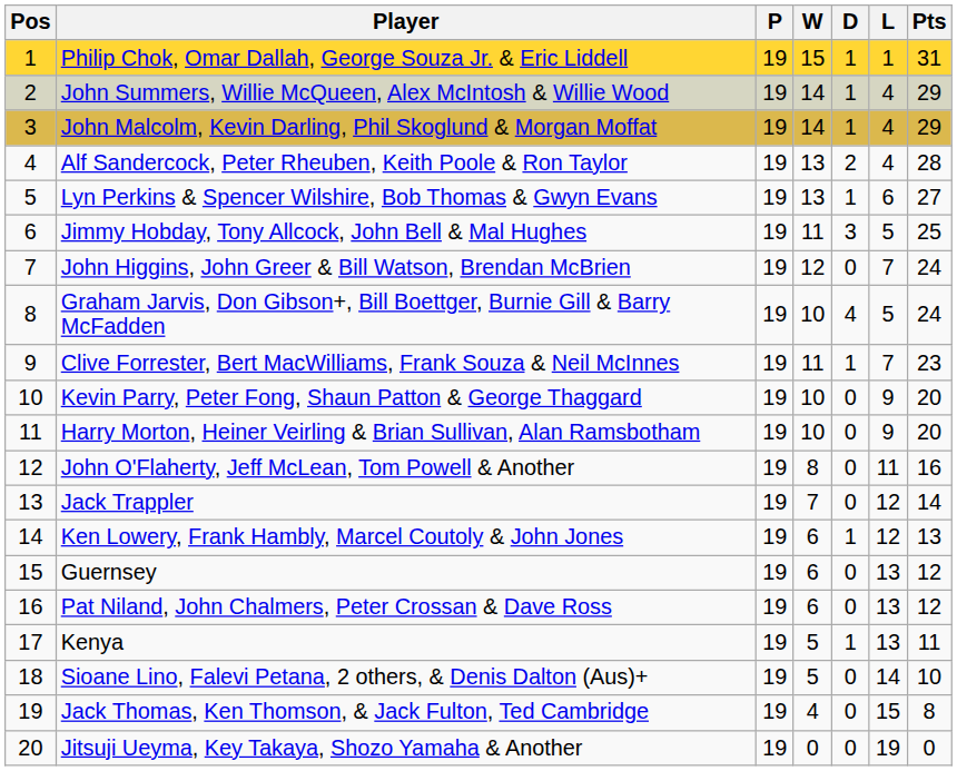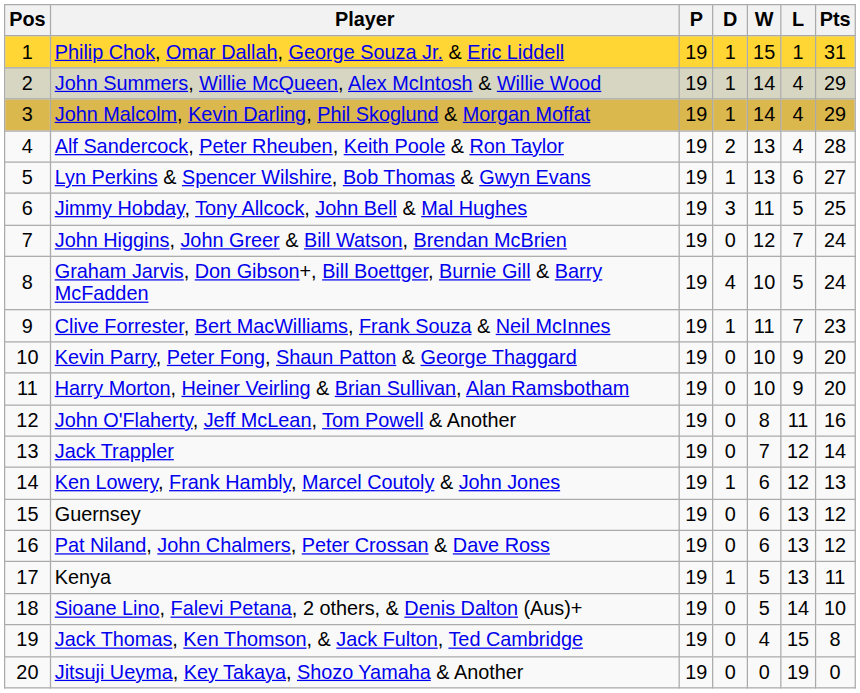 <table class="wikitable" style="font-size: 100%">
 <tr>
 <th width=20>Pos</th>
 <th width=500>Player</th>
 <th width=20>P</th>
+<th width=20>D</th>
 <th width=20>W</th>
-<th width=20>D</th>
 <th width=20>L</th>
 <th width=20>Pts</th>
 </tr>
 <tr align=center style="background: #FFD633;">
 <td>1</td>
 <td align="left"> <a href='#'>Philip Chok</a>, <a href='#'>Omar Dallah</a>, <a href='#'>George Souza Jr.</a> & <a href='#'>Eric Liddell</a></td>
 <td>19</td>
+<td>1</td>
 <td>15</td>
-<td>1</td>
 <td>1</td>
 <td>31</td>
 </tr>
 <tr align=center style="background: #D6D6C2;">
 <td>2</td>
 <td align="left"> <a href='#'>John Summers</a>, <a href='#'>Willie McQueen</a>, <a href='#'>Alex McIntosh</a> & <a href='#'>Willie Wood</a></td>
 <td>19</td>
+<td>1</td>
 <td>14</td>
-<td>1</td>
 <td>4</td>
 <td>29</td>
 </tr>
 <tr align=center style="background: #DBB84D;">
 <td>3</td>
 <td align="left"> <a href='#'>John Malcolm</a>, <a href='#'>Kevin Darling</a>, <a href='#'>Phil Skoglund</a> & <a href='#'>Morgan Moffat</a></td>
 <td>19</td>
+<td>1</td>
 <td>14</td>
-<td>1</td>
 <td>4</td>
 <td>29</td>
 </tr>
 <tr align=center>
 <td>4</td>
 <td align="left"> <a href='#'>Alf Sandercock</a>, <a href='#'>Peter Rheuben</a>, <a href='#'>Keith Poole</a> & <a href='#'>Ron Taylor</a></td>
 <td>19</td>
+<td>2</td>
 <td>13</td>
-<td>2</td>
 <td>4</td>
 <td>28</td>
 </tr>
 <tr align=center>
 <td>5</td>
 <td align="left"> <a href='#'>Lyn Perkins</a> & <a href='#'>Spencer Wilshire</a>, <a href='#'>Bob Thomas</a> & <a href='#'>Gwyn Evans</a></td>
 <td>19</td>
+<td>1</td>
 <td>13</td>
-<td>1</td>
 <td>6</td>
 <td>27</td>
 </tr>
 <tr align=center>
 <td>6</td>
 <td align="left"> <a href='#'>Jimmy Hobday</a>, <a href='#'>Tony Allcock</a>, <a href='#'>John Bell</a> & <a href='#'>Mal Hughes</a></td>
 <td>19</td>
+<td>3</td>
 <td>11</td>
-<td>3</td>
 <td>5</td>
 <td>25</td>
 </tr>
 <tr align=center>
 <td>7</td>
 <td align="left"> <a href='#'>John Higgins</a>, <a href='#'>John Greer</a> & <a href='#'>Bill Watson</a>, <a href='#'>Brendan McBrien</a></td>
 <td>19</td>
+<td>0</td>
 <td>12</td>
-<td>0</td>
 <td>7</td>
 <td>24</td>
 </tr>
 <tr align=center>
 <td>8</td>
 <td align="left"> <a href='#'>Graham Jarvis</a>, <a href='#'>Don Gibson</a>+, <a href='#'>Bill Boettger</a>, <a href='#'>Burnie Gill</a> & <a href='#'>Barry McFadden</a></td>
 <td>19</td>
+<td>4</td>
 <td>10</td>
-<td>4</td>
 <td>5</td>
 <td>24</td>
 </tr>
 <tr align=center>
 <td>9</td>
 <td align="left"> <a href='#'>Clive Forrester</a>, <a href='#'>Bert MacWilliams</a>, <a href='#'>Frank Souza</a> & <a href='#'>Neil McInnes</a></td>
 <td>19</td>
+<td>1</td>
 <td>11</td>
-<td>1</td>
 <td>7</td>
 <td>23</td>
 </tr>
 <tr align=center>
 <td>10</td>
 <td align="left"> <a href='#'>Kevin Parry</a>, <a href='#'>Peter Fong</a>, <a href='#'>Shaun Patton</a> & <a href='#'>George Thaggard</a></td>
 <td>19</td>
+<td>0</td>
 <td>10</td>
-<td>0</td>
 <td>9</td>
 <td>20</td>
 </tr>
 <tr align=center>
 <td>11</td>
 <td align="left"> <a href='#'>Harry Morton</a>, <a href='#'>Heiner Veirling</a> & <a href='#'>Brian Sullivan</a>, <a href='#'>Alan Ramsbotham</a></td>
 <td>19</td>
+<td>0</td>
 <td>10</td>
-<td>0</td>
 <td>9</td>
 <td>20</td>
 </tr>
 <tr align=center>
 <td>12</td>
 <td align="left"> <a href='#'>John O'Flaherty</a>, <a href='#'>Jeff McLean</a>, <a href='#'>Tom Powell</a> & Another</td>
 <td>19</td>
+<td>0</td>
 <td>8</td>
-<td>0</td>
 <td>11</td>
 <td>16</td>
 </tr>
 <tr align=center>
 <td>13</td>
 <td align="left"> <a href='#'>Jack Trappler</a></td>
 <td>19</td>
+<td>0</td>
 <td>7</td>
-<td>0</td>
 <td>12</td>
 <td>14</td>
 </tr>
 <tr align=center>
 <td>14</td>
 <td align="left"> <a href='#'>Ken Lowery</a>, <a href='#'>Frank Hambly</a>, <a href='#'>Marcel Coutoly</a> & <a href='#'>John Jones</a></td>
 <td>19</td>
+<td>1</td>
 <td>6</td>
-<td>1</td>
 <td>12</td>
 <td>13</td>
 </tr>
 <tr align=center>
 <td>15</td>
 <td align="left"> Guernsey</td>
 <td>19</td>
+<td>0</td>
 <td>6</td>
-<td>0</td>
 <td>13</td>
 <td>12</td>
 </tr>
 <tr align=center>
 <td>16</td>
 <td align="left"> <a href='#'>Pat Niland</a>, <a href='#'>John Chalmers</a>, <a href='#'>Peter Crossan</a> & <a href='#'>Dave Ross</a></td>
 <td>19</td>
+<td>0</td>
 <td>6</td>
-<td>0</td>
 <td>13</td>
 <td>12</td>
 </tr>
 <tr align=center>
 <td>17</td>
 <td align="left"> Kenya</td>
 <td>19</td>
+<td>1</td>
 <td>5</td>
-<td>1</td>
 <td>13</td>
 <td>11</td>
 </tr>
 <tr align=center>
 <td>18</td>
 <td align="left"> <a href='#'>Sioane Lino</a>, <a href='#'>Falevi Petana</a>, 2 others, & <a href='#'>Denis Dalton</a> (Aus)+</td>
 <td>19</td>
+<td>0</td>
 <td>5</td>
-<td>0</td>
 <td>14</td>
 <td>10</td>
 </tr>
 <tr align=center>
 <td>19</td>
 <td align="left"> <a href='#'>Jack Thomas</a>, <a href='#'>Ken Thomson</a>, & <a href='#'>Jack Fulton</a>, <a href='#'>Ted Cambridge</a></td>
 <td>19</td>
+<td>0</td>
 <td>4</td>
-<td>0</td>
 <td>15</td>
 <td>8</td>
 </tr>
 <tr align=center>
 <td>20</td>
 <td align="left"> <a href='#'>Jitsuji Ueyma</a>, <a href='#'>Key Takaya</a>, <a href='#'>Shozo Yamaha</a> & Another</td>
 <td>19</td>
 <td>0</td>
 <td>0</td>
 <td>19</td>
 <td>0</td>
 </tr>
 </table>
